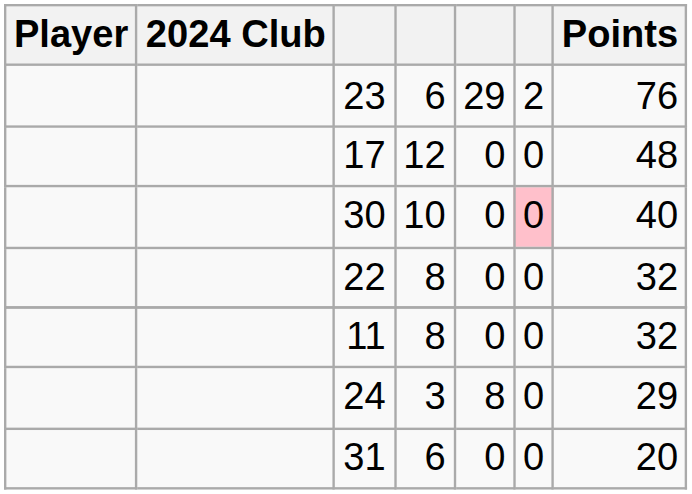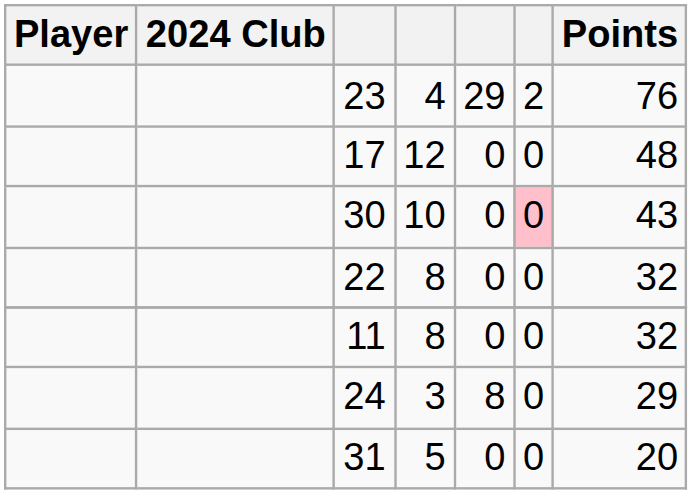 <table class="wikitable sortable" style="text-align:right;">
 <tr>
 <th>Player</th>
 <th>2024 Club</th>
 <th></th>
 <th></th>
 <th></th>
 <th></th>
 <th>Points</th>
 </tr>
 <tr>
 <td align=left></td>
 <td align=center></td>
 <td>23</td>
-<td>6</td>
+<td>4</td>
 <td>29</td>
 <td>2</td>
 <td>76</td>
 </tr>
 <tr>
 <td align=left></td>
 <td align=center></td>
 <td>17</td>
 <td>12</td>
 <td>0</td>
 <td>0</td>
 <td>48</td>
 </tr>
 <tr>
 <td align=left></td>
 <td align=center></td>
 <td>30</td>
 <td>10</td>
 <td>0</td>
 <td style="background: pink;">0</td>
-<td>40</td>
+<td>43</td>
 </tr>
 <tr>
 <td align=left></td>
 <td align=center></td>
 <td>22</td>
 <td>8</td>
 <td>0</td>
 <td>0</td>
 <td>32</td>
 </tr>
 <tr>
 </tr>
 <tr>
 <td align=left></td>
 <td align=center></td>
 <td>11</td>
 <td>8</td>
 <td>0</td>
 <td>0</td>
 <td>32</td>
 </tr>
 <tr>
 <td align=left></td>
 <td align=center></td>
 <td>24</td>
 <td>3</td>
 <td>8</td>
 <td>0</td>
 <td>29</td>
 </tr>
 <tr>
 <td align=left></td>
 <td align=center></td>
 <td>31</td>
-<td>6</td>
+<td>5</td>
 <td>0</td>
 <td>0</td>
 <td>20</td>
 </tr>
 </table>
